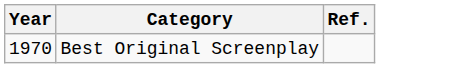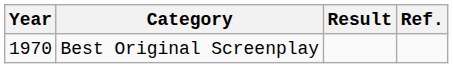 <table class = "wikitable sortable">
 <tr>
 <th>Year</th>
 <th>Category</th>
+<th>Result</th>
 <th>Ref.</th>
 </tr>
 <tr>
 <td>1970</td>
 <td>Best Original Screenplay</td>
 <td></td>
+<td></td>
 </tr>
 </table>
